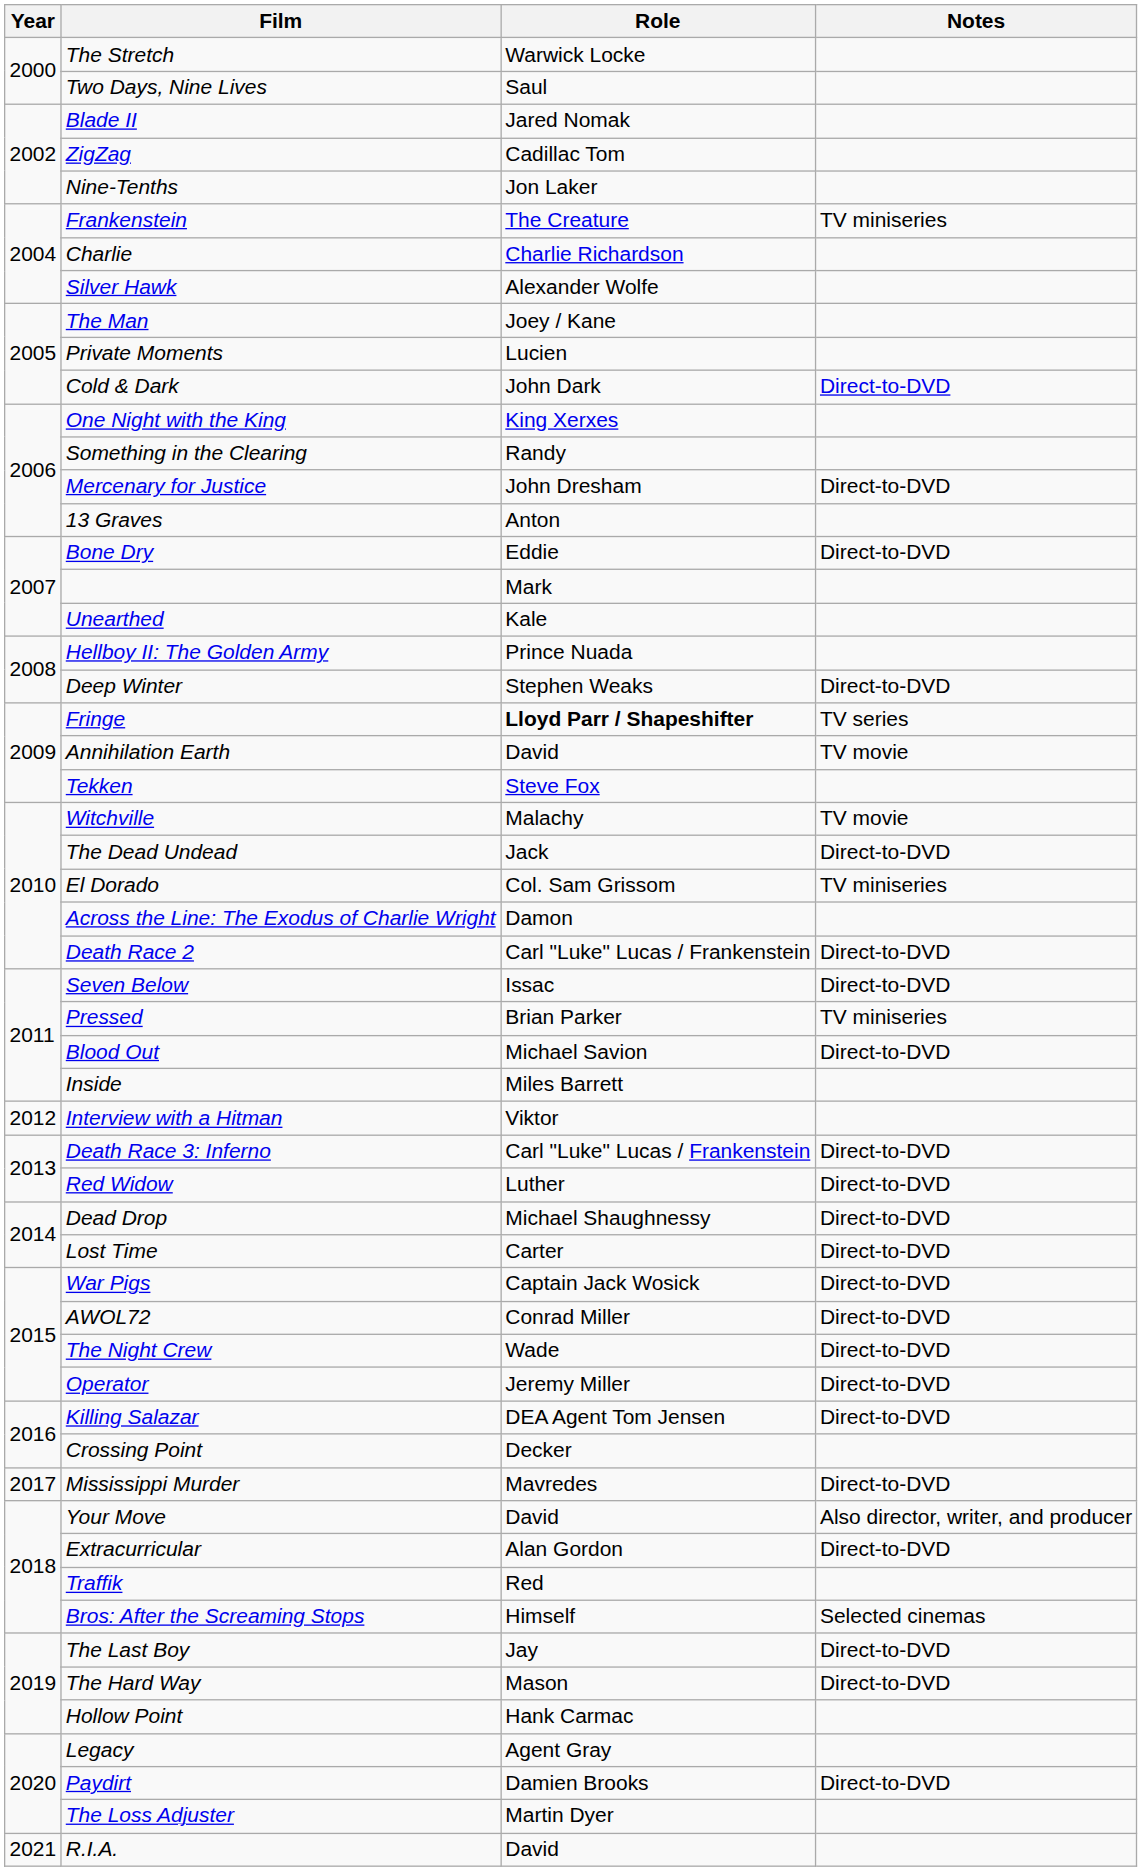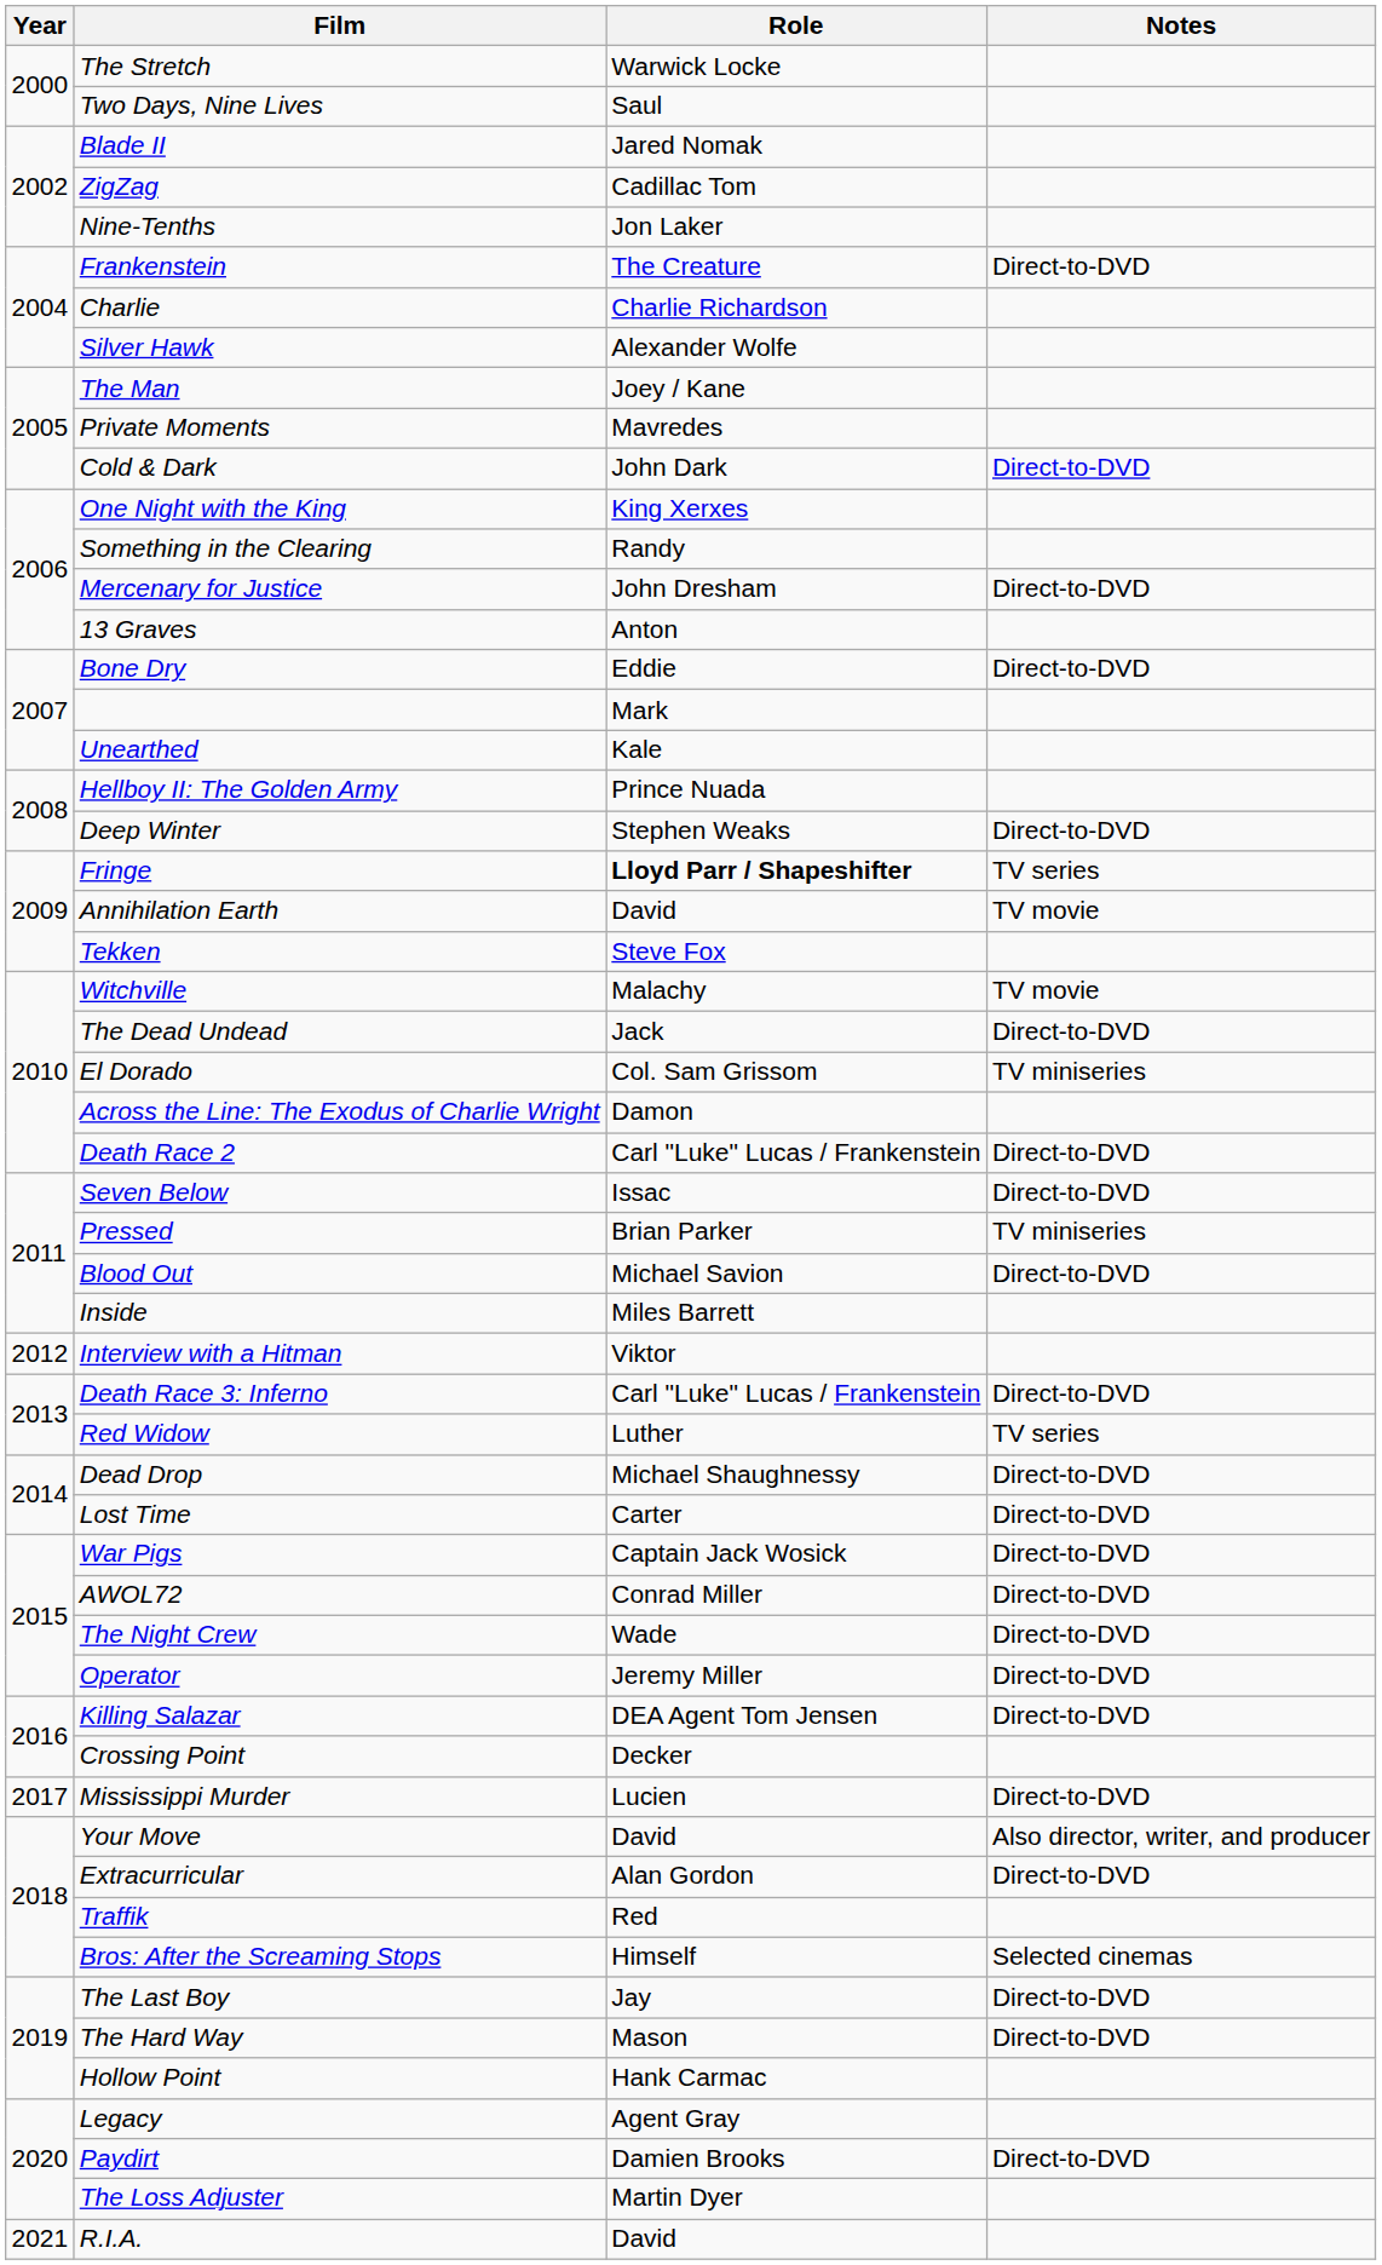 <table class="wikitable">
 <tr>
 <th>Year</th>
 <th>Film</th>
 <th>Role</th>
 <th>Notes</th>
 </tr>
 <tr>
 <td rowspan="2">2000</td>
 <td><em>The Stretch</em></td>
 <td>Warwick Locke</td>
 <td></td>
 </tr>
 <tr>
 <td><em>Two Days, Nine Lives</em></td>
 <td>Saul</td>
 <td></td>
 </tr>
 <tr>
 <td rowspan="3">2002</td>
 <td><em><a href='#'>Blade II</a></em></td>
 <td>Jared Nomak</td>
 <td></td>
 </tr>
 <tr>
 <td><em><a href='#'>ZigZag</a></em></td>
 <td>Cadillac Tom</td>
 <td></td>
 </tr>
 <tr>
 <td><em>Nine-Tenths</em></td>
 <td>Jon Laker</td>
 <td></td>
 </tr>
 <tr>
 <td rowspan="3">2004</td>
 <td><em><a href='#'>Frankenstein</a></em></td>
 <td><a href='#'>The Creature</a></td>
-<td>TV miniseries</td>
+<td>Direct-to-DVD</td>
 </tr>
 <tr>
 <td><em>Charlie</em></td>
 <td><a href='#'>Charlie Richardson</a></td>
 <td></td>
 </tr>
 <tr>
 <td><em><a href='#'>Silver Hawk</a></em></td>
 <td>Alexander Wolfe</td>
 <td></td>
 </tr>
 <tr>
 <td rowspan="3">2005</td>
 <td><em><a href='#'>The Man</a></em></td>
 <td>Joey / Kane</td>
 <td></td>
 </tr>
 <tr>
 <td><em>Private Moments</em></td>
-<td>Lucien</td>
+<td>Mavredes</td>
 <td></td>
 </tr>
 <tr>
 <td><em>Cold & Dark</em></td>
 <td>John Dark</td>
 <td><a href='#'>Direct-to-DVD</a></td>
 </tr>
 <tr>
 <td rowspan="4">2006</td>
 <td><em><a href='#'>One Night with the King</a></em></td>
 <td><a href='#'>King Xerxes</a></td>
 <td></td>
 </tr>
 <tr>
 <td><em>Something in the Clearing</em></td>
 <td>Randy</td>
 <td></td>
 </tr>
 <tr>
 <td><em><a href='#'>Mercenary for Justice</a></em></td>
 <td>John Dresham</td>
 <td>Direct-to-DVD</td>
 </tr>
 <tr>
 <td><em>13 Graves</em></td>
 <td>Anton</td>
 <td></td>
 </tr>
 <tr>
 <td rowspan="3">2007</td>
 <td><em><a href='#'>Bone Dry</a></em></td>
 <td>Eddie</td>
 <td>Direct-to-DVD</td>
 </tr>
 <tr>
 <td><em></em></td>
 <td>Mark</td>
 <td></td>
 </tr>
 <tr>
 <td><em><a href='#'>Unearthed</a></em></td>
 <td>Kale</td>
 <td></td>
 </tr>
 <tr>
 <td rowspan=2>2008</td>
 <td><em><a href='#'>Hellboy II: The Golden Army</a></em></td>
 <td>Prince Nuada</td>
 <td></td>
 </tr>
 <tr>
 <td><em>Deep Winter</em></td>
 <td>Stephen Weaks</td>
 <td>Direct-to-DVD</td>
 </tr>
 <tr>
 <td rowspan=3>2009</td>
 <td><em><a href='#'>Fringe</a></em></td>
 <td><strong>Lloyd Parr / Shapeshifter</strong></td>
 <td>TV series</td>
 </tr>
 <tr>
 <td><em>Annihilation Earth</em></td>
 <td>David</td>
 <td>TV movie</td>
 </tr>
 <tr>
 <td><em><a href='#'>Tekken</a></em></td>
 <td><a href='#'>Steve Fox</a></td>
 <td></td>
 </tr>
 <tr>
 <td rowspan=5>2010</td>
 <td><em><a href='#'>Witchville</a></em></td>
 <td>Malachy</td>
 <td>TV movie</td>
 </tr>
 <tr>
 <td><em>The Dead Undead</em></td>
 <td>Jack</td>
 <td>Direct-to-DVD</td>
 </tr>
 <tr>
 <td><em>El Dorado</em></td>
 <td>Col. Sam Grissom</td>
 <td>TV miniseries</td>
 </tr>
 <tr>
 <td><em><a href='#'>Across the Line: The Exodus of Charlie Wright</a></em></td>
 <td>Damon</td>
 <td></td>
 </tr>
 <tr>
 <td><em><a href='#'>Death Race 2</a></em></td>
 <td>Carl "Luke" Lucas / Frankenstein</td>
 <td>Direct-to-DVD</td>
 </tr>
 <tr>
 <td rowspan=4>2011</td>
 <td><em><a href='#'>Seven Below</a></em></td>
 <td>Issac</td>
 <td>Direct-to-DVD</td>
 </tr>
 <tr>
 <td><em><a href='#'>Pressed</a></em></td>
 <td>Brian Parker</td>
 <td>TV miniseries</td>
 </tr>
 <tr>
 <td><em><a href='#'>Blood Out</a></em></td>
 <td>Michael Savion</td>
 <td>Direct-to-DVD</td>
 </tr>
 <tr>
 <td><em>Inside</em></td>
 <td>Miles Barrett</td>
 <td></td>
 </tr>
 <tr>
 <td rowspan="1">2012</td>
 <td><em><a href='#'>Interview with a Hitman</a></em></td>
 <td>Viktor</td>
 <td></td>
 </tr>
 <tr>
 <td rowspan="2">2013</td>
 <td><em><a href='#'>Death Race 3: Inferno</a></em></td>
 <td>Carl "Luke" Lucas / <a href='#'>Frankenstein</a></td>
 <td>Direct-to-DVD</td>
 </tr>
 <tr>
 <td><em><a href='#'>Red Widow</a></em></td>
 <td>Luther</td>
-<td>Direct-to-DVD</td>
+<td>TV series</td>
 </tr>
 <tr>
 <td rowspan="2">2014</td>
 <td><em>Dead Drop</em></td>
 <td>Michael Shaughnessy</td>
 <td>Direct-to-DVD</td>
 </tr>
 <tr>
 <td><em>Lost Time</em></td>
 <td>Carter</td>
 <td>Direct-to-DVD</td>
 </tr>
 <tr>
 <td rowspan="4">2015</td>
 <td><em><a href='#'>War Pigs</a></em></td>
 <td>Captain Jack Wosick</td>
 <td>Direct-to-DVD</td>
 </tr>
 <tr>
 <td><em>AWOL72</em></td>
 <td>Conrad Miller</td>
 <td>Direct-to-DVD</td>
 </tr>
 <tr>
 <td><em><a href='#'>The Night Crew</a></em></td>
 <td>Wade</td>
 <td>Direct-to-DVD</td>
 </tr>
 <tr>
 <td><em><a href='#'>Operator</a></em></td>
 <td>Jeremy Miller</td>
 <td>Direct-to-DVD</td>
 </tr>
 <tr>
 <td rowspan="2">2016</td>
 <td><em><a href='#'>Killing Salazar</a></em></td>
 <td>DEA Agent Tom Jensen</td>
 <td>Direct-to-DVD</td>
 </tr>
 <tr>
 <td><em>Crossing Point</em></td>
 <td>Decker</td>
 <td></td>
 </tr>
 <tr>
 <td rowspan="1">2017</td>
 <td><em>Mississippi Murder</em></td>
-<td>Mavredes</td>
+<td>Lucien</td>
 <td>Direct-to-DVD</td>
 </tr>
 <tr>
 <td rowspan="4">2018</td>
 <td><em>Your Move</em></td>
 <td>David</td>
 <td>Also director, writer, and producer</td>
 </tr>
 <tr>
 <td><em>Extracurricular</em></td>
 <td>Alan Gordon</td>
 <td>Direct-to-DVD</td>
 </tr>
 <tr>
 <td><em><a href='#'>Traffik</a></em></td>
 <td>Red</td>
 <td></td>
 </tr>
 <tr>
 <td><em><a href='#'>Bros: After the Screaming Stops</a></em></td>
 <td>Himself</td>
 <td>Selected cinemas</td>
 </tr>
 <tr>
 <td rowspan="3">2019</td>
 <td><em>The Last Boy</em></td>
 <td>Jay</td>
 <td>Direct-to-DVD</td>
 </tr>
 <tr>
 <td><em>The Hard Way</em></td>
 <td>Mason</td>
 <td>Direct-to-DVD</td>
 </tr>
 <tr>
 <td><em>Hollow Point</em></td>
 <td>Hank Carmac</td>
 <td></td>
 </tr>
 <tr>
 <td rowspan="3">2020</td>
 <td><em>Legacy</em></td>
 <td>Agent Gray</td>
 <td></td>
 </tr>
 <tr>
 <td><em><a href='#'>Paydirt</a></em></td>
 <td>Damien Brooks</td>
 <td>Direct-to-DVD</td>
 </tr>
 <tr>
 <td><em><a href='#'>The Loss Adjuster</a></em></td>
 <td>Martin Dyer</td>
 <td></td>
 </tr>
 <tr>
 <td>2021</td>
 <td><em>R.I.A.</em></td>
 <td>David</td>
 <td></td>
 </tr>
 </table>
